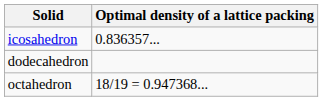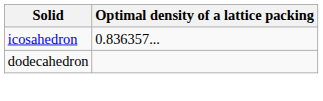 <table class="wikitable">
 <tr>
 <th>Solid</th>
 <th>Optimal density of a lattice packing</th>
 </tr>
 <tr>
 <td><a href='#'>icosahedron</a></td>
 <td>0.836357...</td>
 </tr>
 <tr>
 <td>dodecahedron</td>
 <td></td>
 </tr>
-<tr>
-<td>octahedron</td>
-<td>18/19 = 0.947368...</td>
-</tr>
 </table>
